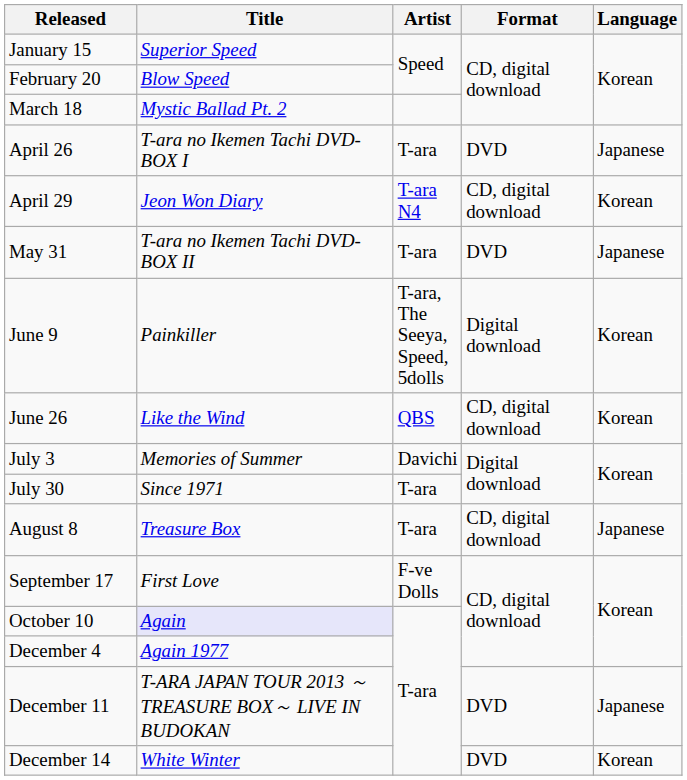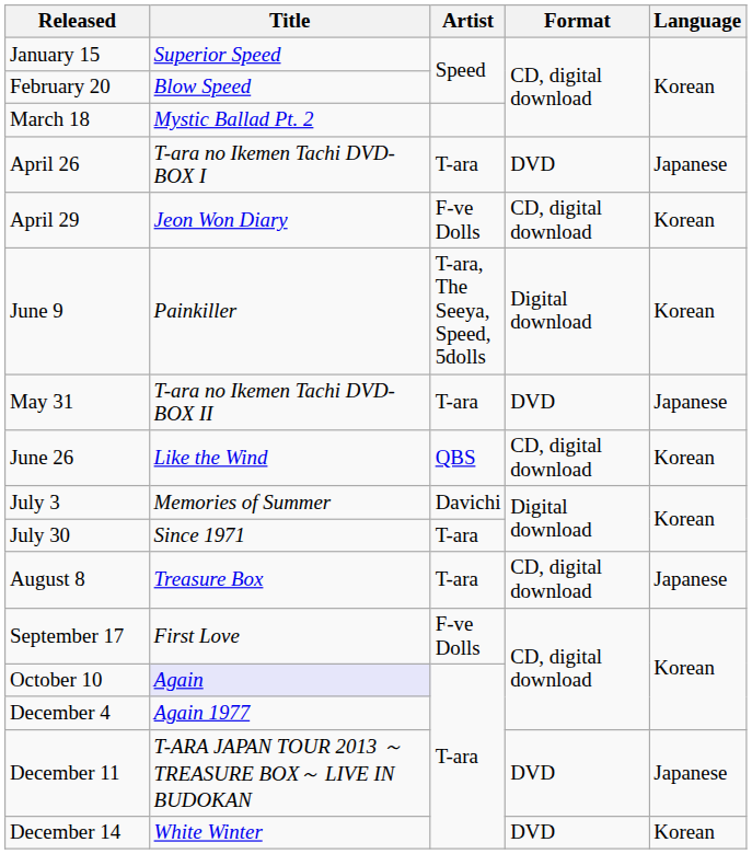 <table class="wikitable sortable" align="left center" style="width:65%;">
 <tr>
 <th style="width:20%;">Released</th>
 <th style="width:40%;">Title</th>
 <th style="width:10%;">Artist</th>
 <th style="width:20%;">Format</th>
 <th style="width:10%;">Language</th>
 </tr>
 <tr>
 <td>January 15</td>
 <td><em><a href='#'>Superior Speed</a></em></td>
 <td rowspan="2">Speed</td>
 <td rowspan="3">CD, digital download</td>
 <td rowspan="3">Korean</td>
 </tr>
 <tr>
 <td>February 20</td>
 <td><em><a href='#'>Blow Speed</a></em></td>
 </tr>
 <tr>
 <td>March 18</td>
 <td><em><a href='#'>Mystic Ballad Pt. 2</a></em></td>
 </tr>
 <tr>
 <td>April 26</td>
 <td><em>T-ara no Ikemen Tachi DVD-BOX I</em></td>
 <td>T-ara</td>
 <td>DVD</td>
 <td>Japanese</td>
 </tr>
 <tr>
 <td>April 29</td>
 <td><em><a href='#'>Jeon Won Diary</a></em></td>
-<td><a href='#'>T-ara N4</a></td>
+<td>F-ve Dolls</td>
 <td>CD, digital download</td>
+<td>Korean</td>
+</tr>
+<tr>
+<td>June 9</td>
+<td><em>Painkiller</em></td>
+<td>T-ara, The Seeya, Speed, 5dolls</td>
+<td>Digital download</td>
 <td>Korean</td>
 </tr>
 <tr>
 <td>May 31</td>
 <td><em>T-ara no Ikemen Tachi DVD-BOX II</em></td>
 <td>T-ara</td>
 <td>DVD</td>
 <td>Japanese</td>
-</tr>
-<tr>
-<td>June 9</td>
-<td><em>Painkiller</em></td>
-<td>T-ara, The Seeya, Speed, 5dolls</td>
-<td>Digital download</td>
-<td>Korean</td>
 </tr>
 <tr>
 <td>June 26</td>
 <td><em><a href='#'>Like the Wind</a></em></td>
 <td><a href='#'>QBS</a></td>
 <td>CD, digital download</td>
 <td>Korean</td>
 </tr>
 <tr>
 <td>July 3</td>
 <td><em>Memories of Summer</em></td>
 <td>Davichi</td>
 <td rowspan="2">Digital download</td>
 <td rowspan="2">Korean</td>
 </tr>
 <tr>
 <td>July 30</td>
 <td><em>Since 1971</em></td>
 <td>T-ara</td>
 </tr>
 <tr>
 <td>August 8</td>
 <td><em><a href='#'>Treasure Box</a></em></td>
 <td>T-ara</td>
 <td>CD, digital download</td>
 <td>Japanese</td>
 </tr>
 <tr>
 <td>September 17</td>
 <td><em>First Love</em></td>
 <td>F-ve Dolls</td>
 <td rowspan="3">CD, digital download</td>
 <td rowspan="3">Korean</td>
 </tr>
 <tr>
 <td>October 10</td>
 <td style="background: lavender;"><em><a href='#'>Again</a></em></td>
 <td rowspan="4">T-ara</td>
 </tr>
 <tr>
 <td>December 4</td>
 <td><em><a href='#'>Again 1977</a></em></td>
 </tr>
 <tr>
 <td>December 11</td>
 <td><em>T-ARA JAPAN TOUR 2013 ～TREASURE BOX～ LIVE IN BUDOKAN</em></td>
 <td>DVD</td>
 <td>Japanese</td>
 </tr>
 <tr>
 <td>December 14</td>
 <td><em><a href='#'>White Winter</a></em></td>
 <td>DVD</td>
 <td>Korean</td>
 </tr>
 </table>
